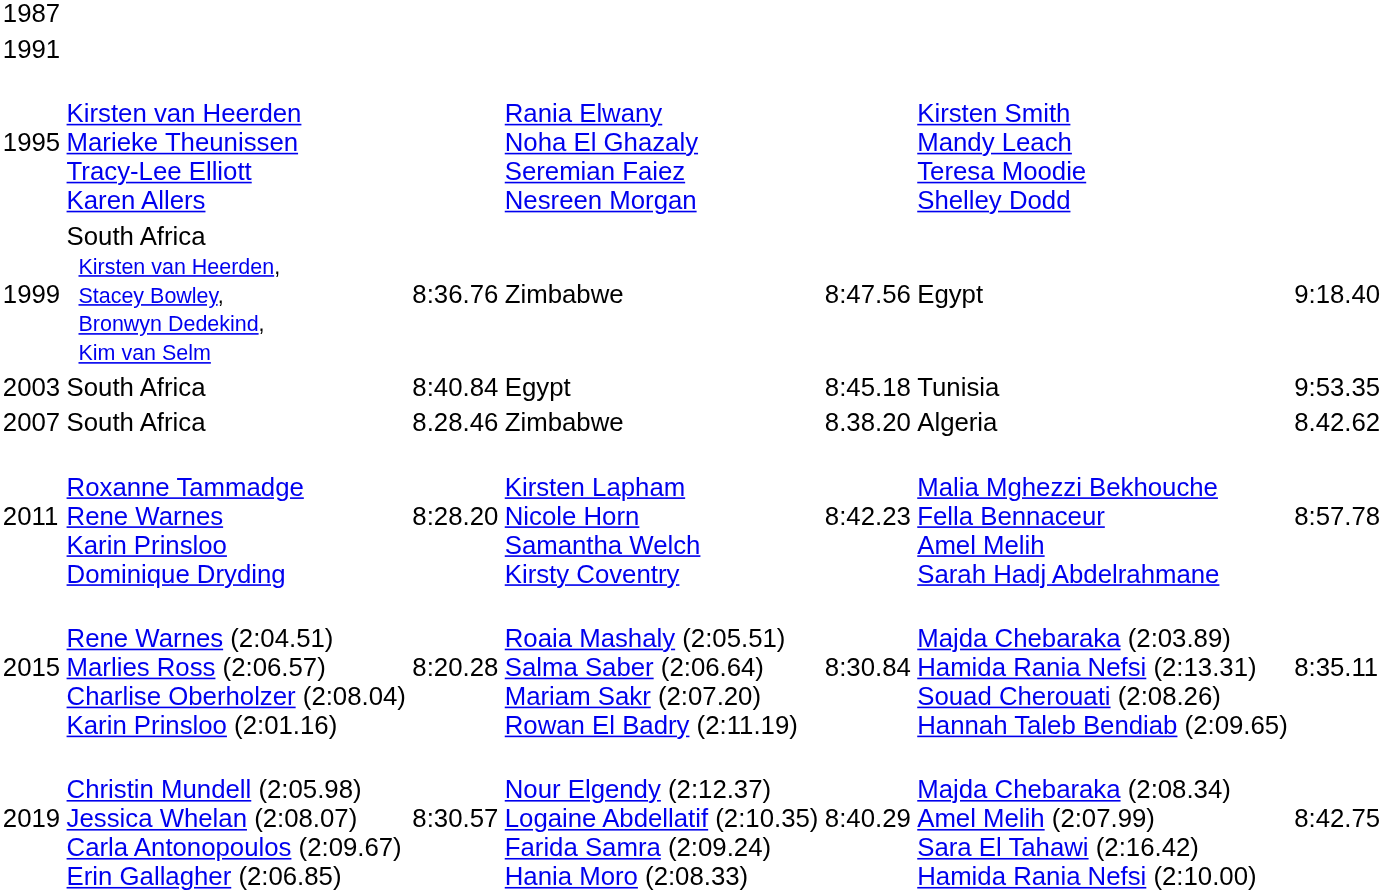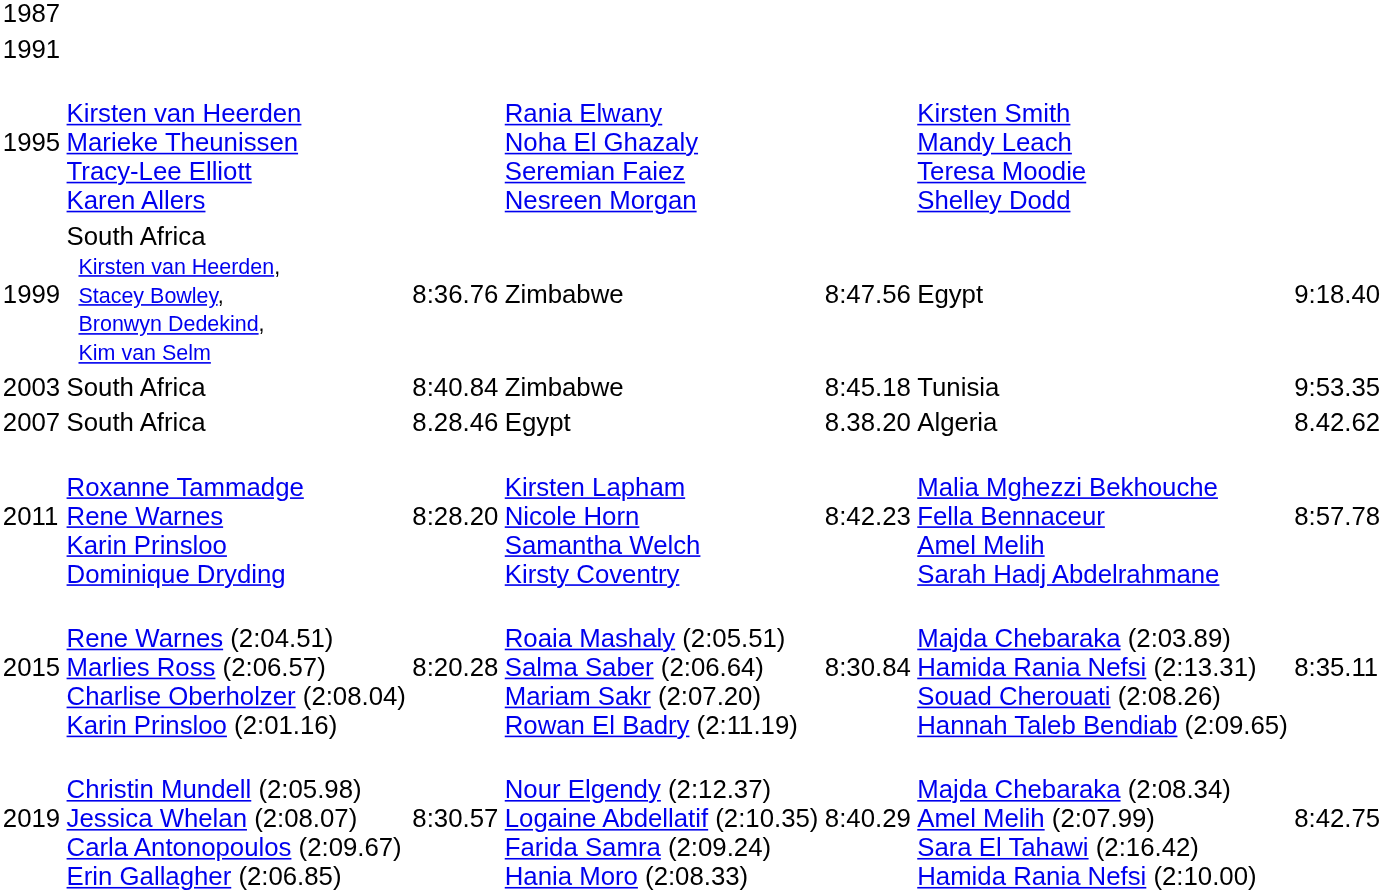 <table>
 <tr>
 <td>1987</td>
 <td valign="top"></td>
 <td></td>
 <td valign="top"></td>
 <td></td>
 <td valign="top"></td>
 <td></td>
 </tr>
 <tr>
 <td>1991</td>
 <td valign="top"></td>
 <td></td>
 <td valign="top"></td>
 <td></td>
 <td valign="top"></td>
 <td></td>
 </tr>
 <tr>
 <td>1995</td>
 <td valign="top"> <br><a href='#'>Kirsten van Heerden</a>  <br> <a href='#'>Marieke Theunissen</a> <br><a href='#'>Tracy-Lee Elliott</a> <br><a href='#'>Karen Allers</a></td>
 <td></td>
 <td valign="top"> <br><a href='#'>Rania Elwany</a>  <br><a href='#'>Noha El Ghazaly</a>  <br> <a href='#'>Seremian Faiez</a>  <br><a href='#'>Nesreen Morgan</a></td>
 <td></td>
 <td valign="top"> <br><a href='#'>Kirsten Smith</a>  <br> <a href='#'>Mandy Leach</a> <br> <a href='#'>Teresa Moodie</a> <br> <a href='#'>Shelley Dodd</a></td>
 <td></td>
 </tr>
 <tr>
 <td>1999</td>
 <td> South Africa <small><br>  <a href='#'>Kirsten van Heerden</a>, <br>  <a href='#'>Stacey Bowley</a>, <br>  <a href='#'>Bronwyn Dedekind</a>, <br>  <a href='#'>Kim van Selm</a> </small></td>
 <td>8:36.76</td>
 <td> Zimbabwe</td>
 <td>8:47.56</td>
 <td> Egypt</td>
 <td>9:18.40</td>
 </tr>
 <tr>
 <td>2003</td>
 <td> South Africa</td>
 <td>8:40.84</td>
-<td> Egypt</td>
+<td> Zimbabwe</td>
 <td>8:45.18</td>
 <td> Tunisia</td>
 <td>9:53.35</td>
 </tr>
 <tr>
 <td>2007</td>
 <td> South Africa</td>
 <td>8.28.46</td>
-<td> Zimbabwe</td>
+<td> Egypt</td>
 <td>8.38.20</td>
 <td> Algeria</td>
 <td>8.42.62</td>
 </tr>
 <tr>
 <td>2011</td>
 <td> <br><a href='#'>Roxanne Tammadge</a><br><a href='#'>Rene Warnes</a> <br><a href='#'>Karin Prinsloo</a><br><a href='#'>Dominique Dryding</a></td>
 <td>8:28.20</td>
 <td> <br><a href='#'>Kirsten Lapham</a><br><a href='#'>Nicole Horn</a> <br><a href='#'>Samantha Welch</a><br><a href='#'>Kirsty Coventry</a></td>
 <td>8:42.23</td>
 <td> <br><a href='#'>Malia Mghezzi Bekhouche</a><br><a href='#'>Fella Bennaceur</a> <br><a href='#'>Amel Melih</a><br><a href='#'>Sarah Hadj Abdelrahmane</a></td>
 <td>8:57.78</td>
 </tr>
 <tr>
 <td>2015</td>
 <td><br><a href='#'>Rene Warnes</a> (2:04.51)<br><a href='#'>Marlies Ross</a> (2:06.57)<br><a href='#'>Charlise Oberholzer</a> (2:08.04)<br><a href='#'>Karin Prinsloo</a> (2:01.16)</td>
 <td>8:20.28</td>
 <td><br><a href='#'>Roaia Mashaly</a> (2:05.51)<br><a href='#'>Salma Saber</a> (2:06.64)<br><a href='#'>Mariam Sakr</a> (2:07.20)<br><a href='#'>Rowan El Badry</a> (2:11.19)</td>
 <td>8:30.84</td>
 <td><br><a href='#'>Majda Chebaraka</a> (2:03.89)<br><a href='#'>Hamida Rania Nefsi</a> (2:13.31)<br><a href='#'>Souad Cherouati</a> (2:08.26)<br><a href='#'>Hannah Taleb Bendiab</a> (2:09.65)</td>
 <td>8:35.11</td>
 </tr>
 <tr>
 <td>2019</td>
 <td><br><a href='#'>Christin Mundell</a> (2:05.98)<br><a href='#'>Jessica Whelan</a> (2:08.07)<br><a href='#'>Carla Antonopoulos</a> (2:09.67)<br><a href='#'>Erin Gallagher</a> (2:06.85)</td>
 <td>8:30.57</td>
 <td><br><a href='#'>Nour Elgendy</a> (2:12.37)<br><a href='#'>Logaine Abdellatif</a> (2:10.35)<br><a href='#'>Farida Samra</a> (2:09.24)<br><a href='#'>Hania Moro</a> (2:08.33)</td>
 <td>8:40.29</td>
 <td><br><a href='#'>Majda Chebaraka</a> (2:08.34)<br><a href='#'>Amel Melih</a> (2:07.99)<br><a href='#'>Sara El Tahawi</a> (2:16.42)<br><a href='#'>Hamida Rania Nefsi</a> (2:10.00)</td>
 <td>8:42.75</td>
 </tr>
 </table>
